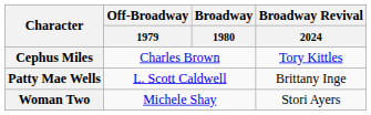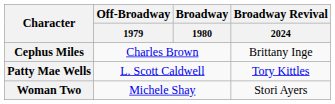 <table class="wikitable">
 <tr>
 <th rowspan="2">Character</th>
 <th>Off-Broadway</th>
 <th>Broadway</th>
 <th>Broadway Revival</th>
 </tr>
 <tr>
 <th><small>1979</small></th>
 <th><small>1980</small></th>
 <th><small>2024</small></th>
 </tr>
 <tr>
 <th scope=row>Cephus Miles</th>
 <td colspan="2" align="center"><a href='#'>Charles Brown</a></td>
-<td align="center"><a href='#'>Tory Kittles</a></td>
+<td align="center">Brittany Inge</td>
 </tr>
 <tr>
 <th scope=row>Patty Mae Wells</th>
 <td colspan="2" align="center"><a href='#'>L. Scott Caldwell</a></td>
-<td align="center">Brittany Inge</td>
+<td align="center"><a href='#'>Tory Kittles</a></td>
 </tr>
 <tr>
 <th scope=row>Woman Two</th>
 <td colspan="2" align="center"><a href='#'>Michele Shay</a></td>
 <td align="center">Stori Ayers</td>
 </tr>
 </table>
